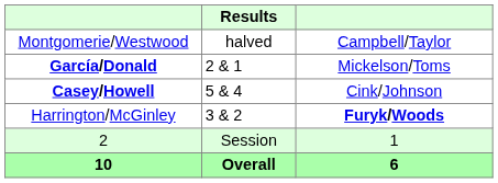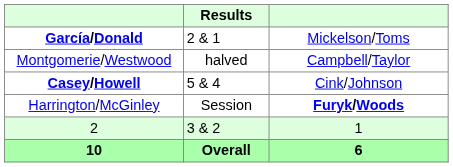 <table border="1" cellpadding="3" style="border-collapse:collapse; text-align:center;">
 <tr style="background:#dfd;">
 <th style="width:12em;"></th>
 <th style="width:5.5em;">Results</th>
 <th style="width:12em;"></th>
 </tr>
 <tr>
+<td><strong><a href='#'>García</a>/<a href='#'>Donald</a></strong></td>
+<td align=left> 2 & 1</td>
+<td><a href='#'>Mickelson</a>/<a href='#'>Toms</a></td>
+</tr>
+<tr>
 <td><a href='#'>Montgomerie</a>/<a href='#'>Westwood</a></td>
 <td>halved</td>
 <td><a href='#'>Campbell</a>/<a href='#'>Taylor</a></td>
-</tr>
-<tr>
-<td><strong><a href='#'>García</a>/<a href='#'>Donald</a></strong></td>
-<td align=left> 2 & 1</td>
-<td><a href='#'>Mickelson</a>/<a href='#'>Toms</a></td>
 </tr>
 <tr>
 <td><strong><a href='#'>Casey</a>/<a href='#'>Howell</a></strong></td>
 <td align=left> 5 & 4</td>
 <td><a href='#'>Cink</a>/<a href='#'>Johnson</a></td>
 </tr>
 <tr>
 <td><a href='#'>Harrington</a>/<a href='#'>McGinley</a></td>
-<td align=left> 3 & 2</td>
+<td>Session</td>
 <td><strong><a href='#'>Furyk</a>/<a href='#'>Woods</a></strong></td>
 </tr>
 <tr style="background:#dfd;">
 <td>2</td>
-<td>Session</td>
+<td align=left> 3 & 2</td>
 <td>1</td>
 </tr>
 <tr style="background:#afa;">
 <th>10</th>
 <th>Overall</th>
 <th>6</th>
 </tr>
 </table>
